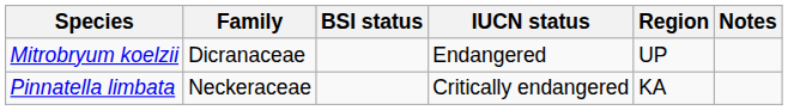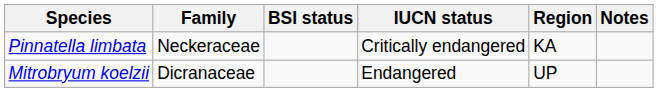 <table class="wikitable sortable">
 <tr>
 <th>Species</th>
 <th>Family</th>
 <th>BSI status</th>
 <th>IUCN status</th>
 <th>Region</th>
 <th>Notes</th>
 </tr>
 <tr>
+<td><em><a href='#'>Pinnatella limbata</a></em></td>
+<td>Neckeraceae</td>
+<td></td>
+<td>Critically endangered</td>
+<td>KA</td>
+<td></td>
+</tr>
+<tr>
 <td><em><a href='#'>Mitrobryum koelzii</a></em></td>
 <td>Dicranaceae</td>
 <td></td>
 <td>Endangered</td>
 <td>UP</td>
 <td></td>
 </tr>
-<tr>
-<td><em><a href='#'>Pinnatella limbata</a></em></td>
-<td>Neckeraceae</td>
-<td></td>
-<td>Critically endangered</td>
-<td>KA</td>
-<td></td>
-</tr>
 </table>
